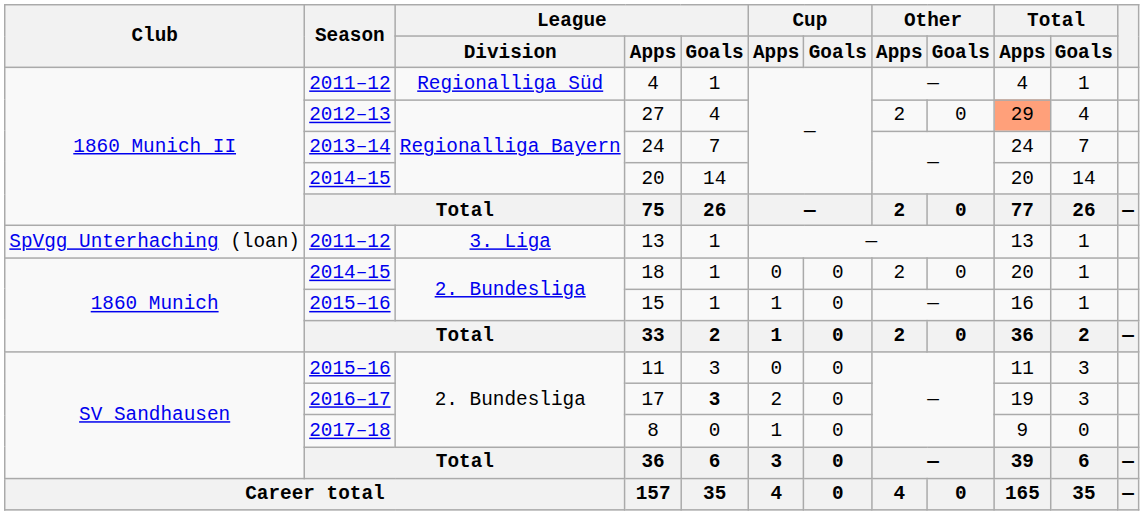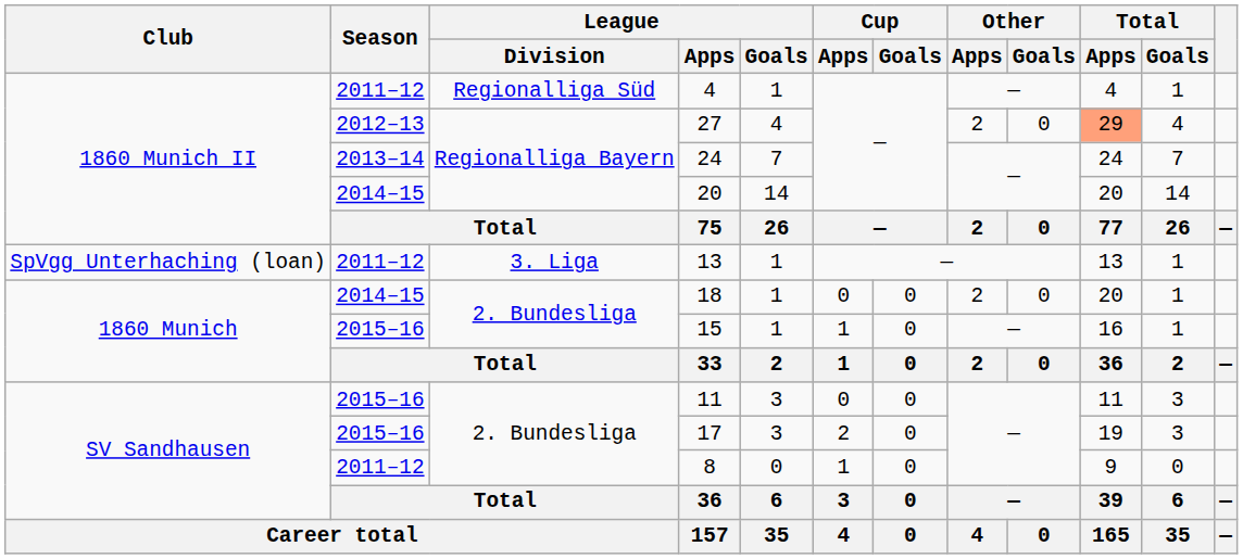 <table class="wikitable" style="text-align:center">
 <tr>
 <th rowspan="2">Club</th>
 <th rowspan="2">Season</th>
 <th colspan="3">League</th>
 <th colspan="2">Cup</th>
 <th colspan="2">Other</th>
 <th colspan="2">Total</th>
 <th rowspan="2"></th>
 </tr>
 <tr>
 <th>Division</th>
 <th>Apps</th>
 <th>Goals</th>
 <th>Apps</th>
 <th>Goals</th>
 <th>Apps</th>
 <th>Goals</th>
 <th>Apps</th>
 <th>Goals</th>
 </tr>
 <tr>
 <td rowspan="5"><a href='#'>1860 Munich II</a></td>
 <td><a href='#'>2011–12</a></td>
 <td><a href='#'>Regionalliga Süd</a></td>
 <td>4</td>
 <td>1</td>
 <td rowspan="4" colspan="2">—</td>
 <td colspan="2">—</td>
 <td>4</td>
 <td>1</td>
 <td></td>
 </tr>
 <tr>
 <td><a href='#'>2012–13</a></td>
 <td rowspan="3"><a href='#'>Regionalliga Bayern</a></td>
 <td>27</td>
 <td>4</td>
 <td>2</td>
 <td>0</td>
 <td style="background: lightsalmon;">29</td>
 <td>4</td>
 <td></td>
 </tr>
 <tr>
 <td><a href='#'>2013–14</a></td>
 <td>24</td>
 <td>7</td>
 <td rowspan="2" colspan="2">—</td>
 <td>24</td>
 <td>7</td>
 <td></td>
 </tr>
 <tr>
 <td><a href='#'>2014–15</a></td>
 <td>20</td>
 <td>14</td>
 <td>20</td>
 <td>14</td>
 <td></td>
 </tr>
 <tr>
 <th colspan="2">Total</th>
 <th>75</th>
 <th>26</th>
 <th colspan="2">—</th>
 <th>2</th>
 <th>0</th>
 <th>77</th>
 <th>26</th>
 <th>—</th>
 </tr>
 <tr>
 <td><a href='#'>SpVgg Unterhaching</a> (loan)</td>
 <td><a href='#'>2011–12</a></td>
 <td><a href='#'>3. Liga</a></td>
 <td>13</td>
 <td>1</td>
 <td colspan="4">—</td>
 <td>13</td>
 <td>1</td>
 <td></td>
 </tr>
 <tr>
 <td rowspan="3"><a href='#'>1860 Munich</a></td>
 <td><a href='#'>2014–15</a></td>
 <td rowspan="2"><a href='#'>2. Bundesliga</a></td>
 <td>18</td>
 <td>1</td>
 <td>0</td>
 <td>0</td>
 <td>2</td>
 <td>0</td>
 <td>20</td>
 <td>1</td>
 <td></td>
 </tr>
 <tr>
 <td><a href='#'>2015–16</a></td>
 <td>15</td>
 <td>1</td>
 <td>1</td>
 <td>0</td>
 <td colspan="2">—</td>
 <td>16</td>
 <td>1</td>
 <td></td>
 </tr>
 <tr>
 <th colspan="2">Total</th>
 <th>33</th>
 <th>2</th>
 <th>1</th>
 <th>0</th>
 <th>2</th>
 <th>0</th>
 <th>36</th>
 <th>2</th>
 <th>—</th>
 </tr>
 <tr>
 <td rowspan="4"><a href='#'>SV Sandhausen</a></td>
 <td><a href='#'>2015–16</a></td>
 <td rowspan="3">2. Bundesliga</td>
 <td>11</td>
 <td>3</td>
 <td>0</td>
 <td>0</td>
 <td rowspan="3" colspan="2">—</td>
 <td>11</td>
 <td>3</td>
 <td></td>
 </tr>
 <tr>
-<td><a href='#'>2016–17</a></td>
+<td><a href='#'>2015–16</a></td>
 <td>17</td>
-<td><strong>3</strong></td>
+<td>3</td>
 <td>2</td>
 <td>0</td>
 <td>19</td>
 <td>3</td>
 <td></td>
 </tr>
 <tr>
-<td><a href='#'>2017–18</a></td>
+<td><a href='#'>2011–12</a></td>
 <td>8</td>
 <td>0</td>
 <td>1</td>
 <td>0</td>
 <td>9</td>
 <td>0</td>
 <td></td>
 </tr>
 <tr>
 <th colspan="2">Total</th>
 <th>36</th>
 <th>6</th>
 <th>3</th>
 <th>0</th>
 <th colspan="2">—</th>
 <th>39</th>
 <th>6</th>
 <th>—</th>
 </tr>
 <tr>
 <th colspan="3">Career total</th>
 <th>157</th>
 <th>35</th>
 <th>4</th>
 <th>0</th>
 <th>4</th>
 <th>0</th>
 <th>165</th>
 <th>35</th>
 <th>—</th>
 </tr>
 </table>
